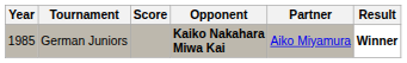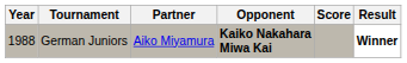 <table class="sortable wikitable" style="font-size: 90%;">
 <tr>
 <th>Year</th>
 <th>Tournament</th>
+<th>Partner</th>
+<th>Opponent</th>
 <th>Score</th>
-<th>Opponent</th>
-<th>Partner</th>
 <th>Result</th>
 </tr>
 <tr style="background:#BDB8AD">
-<td align="center">1985</td>
+<td align="center">1988</td>
 <td align="left">German Juniors</td>
+<td align="left"> <a href='#'>Aiko Miyamura</a></td>
+<td align="left"><strong> Kaiko Nakahara <br>  Miwa Kai</strong></td>
 <td align="left"></td>
-<td align="left"><strong> Kaiko Nakahara <br>  Miwa Kai</strong></td>
-<td align="left"> <a href='#'>Aiko Miyamura</a></td>
 <td style="text-align:left; background:white"> <strong>Winner</strong></td>
 </tr>
 </table>
